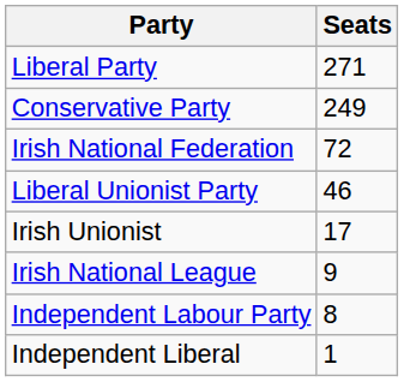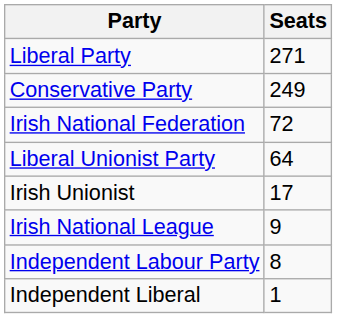 <table class="wikitable">
 <tr>
 <th>Party</th>
 <th>Seats</th>
 </tr>
 <tr>
 <td><a href='#'>Liberal Party</a></td>
 <td>271</td>
 </tr>
 <tr>
 <td><a href='#'>Conservative Party</a></td>
 <td>249</td>
 </tr>
 <tr>
 <td><a href='#'>Irish National Federation</a></td>
 <td>72</td>
 </tr>
 <tr>
 <td><a href='#'>Liberal Unionist Party</a></td>
-<td>46</td>
+<td>64</td>
 </tr>
 <tr>
 <td>Irish Unionist</td>
 <td>17</td>
 </tr>
 <tr>
 <td><a href='#'>Irish National League</a></td>
 <td>9</td>
 </tr>
 <tr>
 <td><a href='#'>Independent Labour Party</a></td>
 <td>8</td>
 </tr>
 <tr>
 <td>Independent Liberal</td>
 <td>1</td>
 </tr>
 </table>
